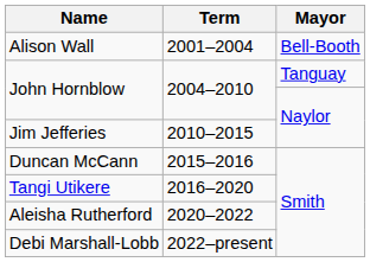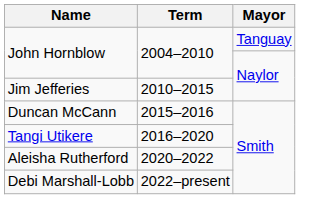 <table class="wikitable">
 <tr>
 <th>Name</th>
 <th>Term</th>
 <th>Mayor</th>
-</tr>
-<tr>
-<td>Alison Wall</td>
-<td>2001–2004</td>
-<td><a href='#'>Bell-Booth</a></td>
 </tr>
 <tr>
 <td rowspan=2 style="height: 3em;">John Hornblow</td>
 <td rowspan=2 style="height: 3em;">2004–2010</td>
 <td><a href='#'>Tanguay</a></td>
 </tr>
 <tr>
 <td rowspan=2 style="height: 3em;"><a href='#'>Naylor</a></td>
 </tr>
 <tr>
 <td>Jim Jefferies</td>
 <td>2010–2015</td>
 </tr>
 <tr>
 <td>Duncan McCann</td>
 <td>2015–2016</td>
 <td rowspan="4"><a href='#'>Smith</a></td>
 </tr>
 <tr>
 <td><a href='#'>Tangi Utikere</a></td>
 <td>2016–2020</td>
 </tr>
 <tr>
 <td>Aleisha Rutherford</td>
 <td>2020–2022</td>
 </tr>
 <tr>
 <td>Debi Marshall-Lobb</td>
 <td>2022–present</td>
 </tr>
 </table>
